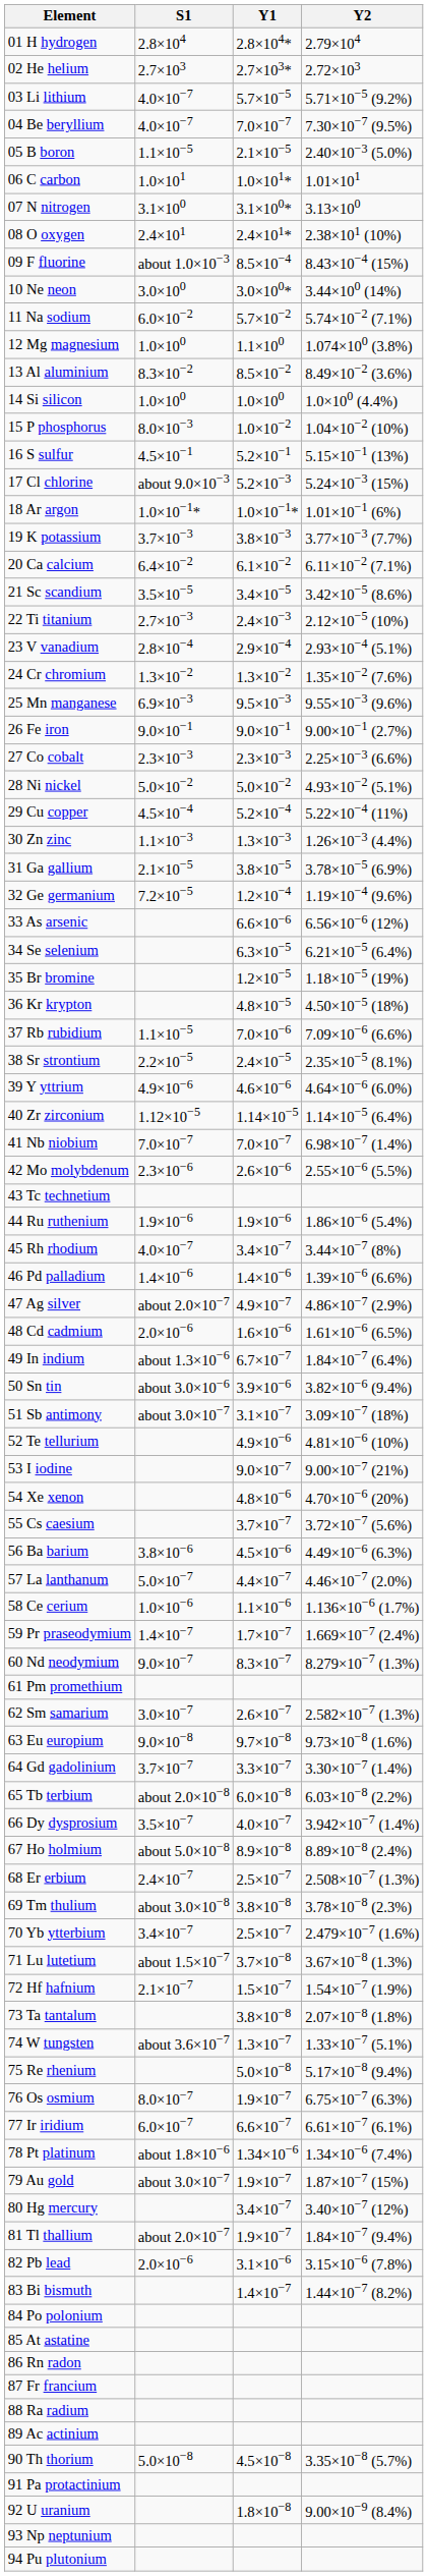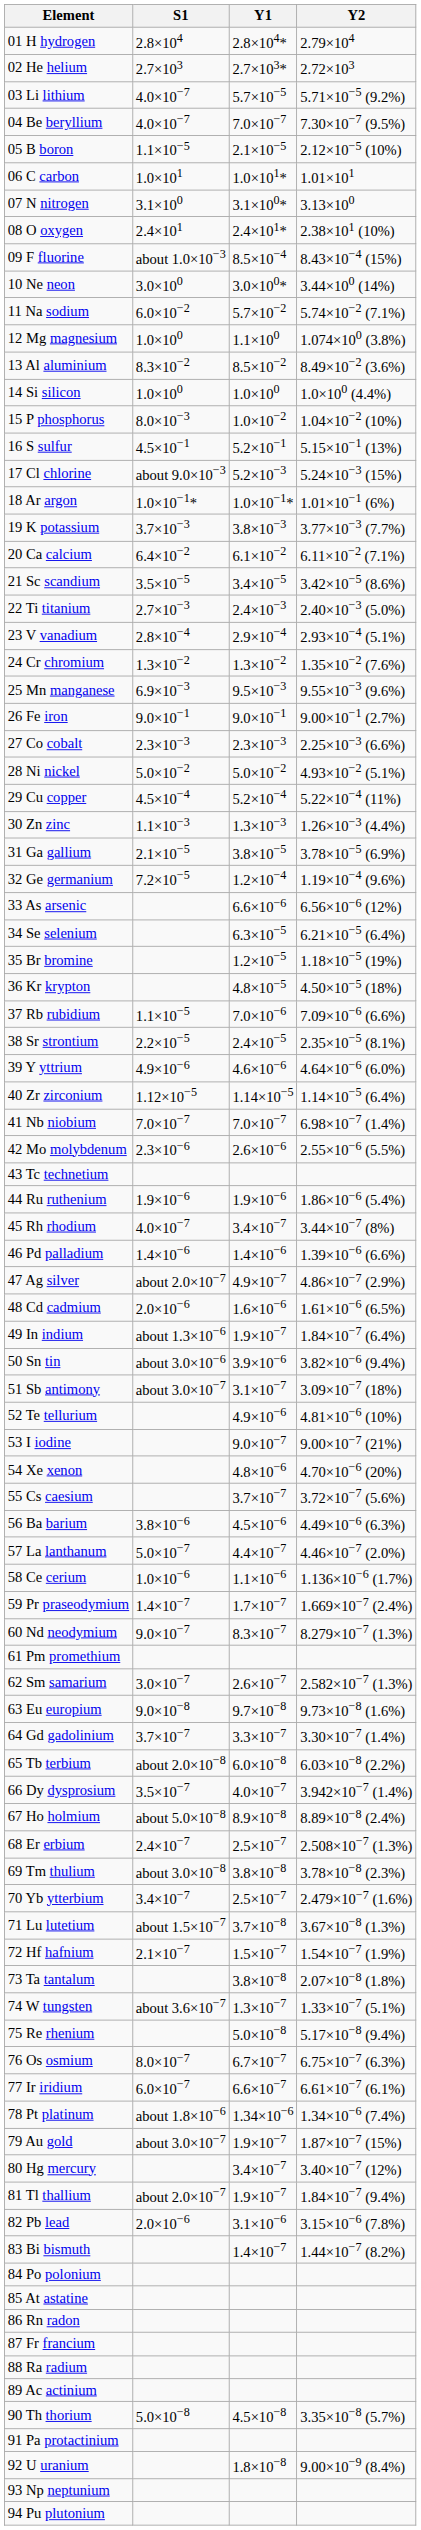 <table class="wikitable sortable" style="white-space:nowrap">
 <tr>
 <th>Element</th>
 <th data-sort-type="number">S1</th>
 <th data-sort-type="number">Y1</th>
 <th data-sort-type="number">Y2</th>
 </tr>
 <tr>
 <td> 01 H <a href='#'>hydrogen</a></td>
 <td>2.8×10<sup>4</sup></td>
 <td>2.8×10<sup>4</sup>*</td>
 <td>2.79×10<sup>4</sup></td>
 </tr>
 <tr>
 <td> 02 He <a href='#'>helium</a></td>
 <td>2.7×10<sup>3</sup></td>
 <td>2.7×10<sup>3</sup>*</td>
 <td>2.72×10<sup>3</sup></td>
 </tr>
 <tr>
 <td> 03 Li <a href='#'>lithium</a></td>
 <td>4.0×10<sup>−7</sup></td>
 <td>5.7×10<sup>−5</sup></td>
 <td>5.71×10<sup>−5</sup> (9.2%)</td>
 </tr>
 <tr>
 <td> 04 Be <a href='#'>beryllium</a></td>
 <td>4.0×10<sup>−7</sup></td>
 <td>7.0×10<sup>−7</sup></td>
 <td>7.30×10<sup>−7</sup> (9.5%)</td>
 </tr>
 <tr>
 <td> 05 B <a href='#'>boron</a></td>
 <td>1.1×10<sup>−5</sup></td>
 <td>2.1×10<sup>−5</sup></td>
-<td>2.40×10<sup>−3</sup> (5.0%)</td>
+<td>2.12×10<sup>−5</sup> (10%)</td>
 </tr>
 <tr>
 <td> 06 C <a href='#'>carbon</a></td>
 <td>1.0×10<sup>1</sup></td>
 <td>1.0×10<sup>1</sup>*</td>
 <td>1.01×10<sup>1</sup></td>
 </tr>
 <tr>
 <td> 07 N <a href='#'>nitrogen</a></td>
 <td>3.1×10<sup>0</sup></td>
 <td>3.1×10<sup>0</sup>*</td>
 <td>3.13×10<sup>0</sup></td>
 </tr>
 <tr>
 <td> 08 O <a href='#'>oxygen</a></td>
 <td>2.4×10<sup>1</sup></td>
 <td>2.4×10<sup>1</sup>*</td>
 <td>2.38×10<sup>1</sup> (10%)</td>
 </tr>
 <tr>
 <td> 09 F <a href='#'>fluorine</a></td>
 <td>about 1.0×10<sup>−3</sup></td>
 <td>8.5×10<sup>−4</sup></td>
 <td>8.43×10<sup>−4</sup> (15%)</td>
 </tr>
 <tr>
 <td> 10 Ne <a href='#'>neon</a></td>
 <td>3.0×10<sup>0</sup></td>
 <td>3.0×10<sup>0</sup>*</td>
 <td>3.44×10<sup>0</sup> (14%)</td>
 </tr>
 <tr>
 <td> 11 Na <a href='#'>sodium</a></td>
 <td>6.0×10<sup>−2</sup></td>
 <td>5.7×10<sup>−2</sup></td>
 <td>5.74×10<sup>−2</sup> (7.1%)</td>
 </tr>
 <tr>
 <td> 12 Mg <a href='#'>magnesium</a></td>
 <td>1.0×10<sup>0</sup></td>
 <td>1.1×10<sup>0</sup></td>
 <td>1.074×10<sup>0</sup> (3.8%)</td>
 </tr>
 <tr>
 <td> 13 Al <a href='#'>aluminium</a></td>
 <td>8.3×10<sup>−2</sup></td>
 <td>8.5×10<sup>−2</sup></td>
 <td>8.49×10<sup>−2</sup> (3.6%)</td>
 </tr>
 <tr>
 <td> 14 Si <a href='#'>silicon</a></td>
 <td>1.0×10<sup>0</sup></td>
 <td>1.0×10<sup>0</sup></td>
 <td>1.0×10<sup>0</sup> (4.4%)</td>
 </tr>
 <tr>
 <td> 15 P <a href='#'>phosphorus</a></td>
 <td>8.0×10<sup>−3</sup></td>
 <td>1.0×10<sup>−2</sup></td>
 <td>1.04×10<sup>−2</sup> (10%)</td>
 </tr>
 <tr>
 <td> 16 S <a href='#'>sulfur</a></td>
 <td>4.5×10<sup>−1</sup></td>
 <td>5.2×10<sup>−1</sup></td>
 <td>5.15×10<sup>−1</sup> (13%)</td>
 </tr>
 <tr>
 <td> 17 Cl <a href='#'>chlorine</a></td>
 <td>about 9.0×10<sup>−3</sup></td>
 <td>5.2×10<sup>−3</sup></td>
 <td>5.24×10<sup>−3</sup> (15%)</td>
 </tr>
 <tr>
 <td> 18 Ar <a href='#'>argon</a></td>
 <td>1.0×10<sup>−1</sup>*</td>
 <td>1.0×10<sup>−1</sup>*</td>
 <td>1.01×10<sup>−1</sup> (6%)</td>
 </tr>
 <tr>
 <td> 19 K <a href='#'>potassium</a></td>
 <td>3.7×10<sup>−3</sup></td>
 <td>3.8×10<sup>−3</sup></td>
 <td>3.77×10<sup>−3</sup> (7.7%)</td>
 </tr>
 <tr>
 <td> 20 Ca <a href='#'>calcium</a></td>
 <td>6.4×10<sup>−2</sup></td>
 <td>6.1×10<sup>−2</sup></td>
 <td>6.11×10<sup>−2</sup> (7.1%)</td>
 </tr>
 <tr>
 <td> 21 Sc <a href='#'>scandium</a></td>
 <td>3.5×10<sup>−5</sup></td>
 <td>3.4×10<sup>−5</sup></td>
 <td>3.42×10<sup>−5</sup> (8.6%)</td>
 </tr>
 <tr>
 <td> 22 Ti <a href='#'>titanium</a></td>
 <td>2.7×10<sup>−3</sup></td>
 <td>2.4×10<sup>−3</sup></td>
-<td>2.12×10<sup>−5</sup> (10%)</td>
+<td>2.40×10<sup>−3</sup> (5.0%)</td>
 </tr>
 <tr>
 <td> 23 V <a href='#'>vanadium</a></td>
 <td>2.8×10<sup>−4</sup></td>
 <td>2.9×10<sup>−4</sup></td>
 <td>2.93×10<sup>−4</sup> (5.1%)</td>
 </tr>
 <tr>
 <td> 24 Cr <a href='#'>chromium</a></td>
 <td>1.3×10<sup>−2</sup></td>
 <td>1.3×10<sup>−2</sup></td>
 <td>1.35×10<sup>−2</sup> (7.6%)</td>
 </tr>
 <tr>
 <td> 25 Mn <a href='#'>manganese</a></td>
 <td>6.9×10<sup>−3</sup></td>
 <td>9.5×10<sup>−3</sup></td>
 <td>9.55×10<sup>−3</sup> (9.6%)</td>
 </tr>
 <tr>
 <td> 26 Fe <a href='#'>iron</a></td>
 <td>9.0×10<sup>−1</sup></td>
 <td>9.0×10<sup>−1</sup></td>
 <td>9.00×10<sup>−1</sup> (2.7%)</td>
 </tr>
 <tr>
 <td> 27 Co <a href='#'>cobalt</a></td>
 <td>2.3×10<sup>−3</sup></td>
 <td>2.3×10<sup>−3</sup></td>
 <td>2.25×10<sup>−3</sup> (6.6%)</td>
 </tr>
 <tr>
 <td> 28 Ni <a href='#'>nickel</a></td>
 <td>5.0×10<sup>−2</sup></td>
 <td>5.0×10<sup>−2</sup></td>
 <td>4.93×10<sup>−2</sup> (5.1%)</td>
 </tr>
 <tr>
 <td> 29 Cu <a href='#'>copper</a></td>
 <td>4.5×10<sup>−4</sup></td>
 <td>5.2×10<sup>−4</sup></td>
 <td>5.22×10<sup>−4</sup> (11%)</td>
 </tr>
 <tr>
 <td> 30 Zn <a href='#'>zinc</a></td>
 <td>1.1×10<sup>−3</sup></td>
 <td>1.3×10<sup>−3</sup></td>
 <td>1.26×10<sup>−3</sup> (4.4%)</td>
 </tr>
 <tr>
 <td> 31 Ga <a href='#'>gallium</a></td>
 <td>2.1×10<sup>−5</sup></td>
 <td>3.8×10<sup>−5</sup></td>
 <td>3.78×10<sup>−5</sup> (6.9%)</td>
 </tr>
 <tr>
 <td> 32 Ge <a href='#'>germanium</a></td>
 <td>7.2×10<sup>−5</sup></td>
 <td>1.2×10<sup>−4</sup></td>
 <td>1.19×10<sup>−4</sup> (9.6%)</td>
 </tr>
 <tr>
 <td> 33 As <a href='#'>arsenic</a></td>
 <td></td>
 <td>6.6×10<sup>−6</sup></td>
 <td>6.56×10<sup>−6</sup> (12%)</td>
 </tr>
 <tr>
 <td> 34 Se <a href='#'>selenium</a></td>
 <td></td>
 <td>6.3×10<sup>−5</sup></td>
 <td>6.21×10<sup>−5</sup> (6.4%)</td>
 </tr>
 <tr>
 <td> 35 Br <a href='#'>bromine</a></td>
 <td></td>
 <td>1.2×10<sup>−5</sup></td>
 <td>1.18×10<sup>−5</sup> (19%)</td>
 </tr>
 <tr>
 <td> 36 Kr <a href='#'>krypton</a></td>
 <td></td>
 <td>4.8×10<sup>−5</sup></td>
 <td>4.50×10<sup>−5</sup> (18%)</td>
 </tr>
 <tr>
 <td> 37 Rb <a href='#'>rubidium</a></td>
 <td>1.1×10<sup>−5</sup></td>
 <td>7.0×10<sup>−6</sup></td>
 <td>7.09×10<sup>−6</sup> (6.6%)</td>
 </tr>
 <tr>
 <td> 38 Sr <a href='#'>strontium</a></td>
 <td>2.2×10<sup>−5</sup></td>
 <td>2.4×10<sup>−5</sup></td>
 <td>2.35×10<sup>−5</sup> (8.1%)</td>
 </tr>
 <tr>
 <td> 39 Y <a href='#'>yttrium</a></td>
 <td>4.9×10<sup>−6</sup></td>
 <td>4.6×10<sup>−6</sup></td>
 <td>4.64×10<sup>−6</sup> (6.0%)</td>
 </tr>
 <tr>
 <td> 40 Zr <a href='#'>zirconium</a></td>
 <td>1.12×10<sup>−5</sup></td>
 <td>1.14×10<sup>−5</sup></td>
 <td>1.14×10<sup>−5</sup> (6.4%)</td>
 </tr>
 <tr>
 <td> 41 Nb <a href='#'>niobium</a></td>
 <td>7.0×10<sup>−7</sup></td>
 <td>7.0×10<sup>−7</sup></td>
 <td>6.98×10<sup>−7</sup> (1.4%)</td>
 </tr>
 <tr>
 <td> 42 Mo <a href='#'>molybdenum</a></td>
 <td>2.3×10<sup>−6</sup></td>
 <td>2.6×10<sup>−6</sup></td>
 <td>2.55×10<sup>−6</sup> (5.5%)</td>
 </tr>
 <tr>
 <td> 43 Tc <a href='#'>technetium</a></td>
 <td></td>
 <td></td>
 <td></td>
 </tr>
 <tr>
 <td> 44 Ru <a href='#'>ruthenium</a></td>
 <td>1.9×10<sup>−6</sup></td>
 <td>1.9×10<sup>−6</sup></td>
 <td>1.86×10<sup>−6</sup> (5.4%)</td>
 </tr>
 <tr>
 <td> 45 Rh <a href='#'>rhodium</a></td>
 <td>4.0×10<sup>−7</sup></td>
 <td>3.4×10<sup>−7</sup></td>
 <td>3.44×10<sup>−7</sup> (8%)</td>
 </tr>
 <tr>
 <td> 46 Pd <a href='#'>palladium</a></td>
 <td>1.4×10<sup>−6</sup></td>
 <td>1.4×10<sup>−6</sup></td>
 <td>1.39×10<sup>−6</sup> (6.6%)</td>
 </tr>
 <tr>
 <td> 47 Ag <a href='#'>silver</a></td>
 <td>about 2.0×10<sup>−7</sup></td>
 <td>4.9×10<sup>−7</sup></td>
 <td>4.86×10<sup>−7</sup> (2.9%)</td>
 </tr>
 <tr>
 <td> 48 Cd <a href='#'>cadmium</a></td>
 <td>2.0×10<sup>−6</sup></td>
 <td>1.6×10<sup>−6</sup></td>
 <td>1.61×10<sup>−6</sup> (6.5%)</td>
 </tr>
 <tr>
 <td> 49 In <a href='#'>indium</a></td>
 <td>about 1.3×10<sup>−6</sup></td>
-<td>6.7×10<sup>−7</sup></td>
+<td>1.9×10<sup>−7</sup></td>
 <td>1.84×10<sup>−7</sup> (6.4%)</td>
 </tr>
 <tr>
 <td> 50 Sn <a href='#'>tin</a></td>
 <td>about 3.0×10<sup>−6</sup></td>
 <td>3.9×10<sup>−6</sup></td>
 <td>3.82×10<sup>−6</sup> (9.4%)</td>
 </tr>
 <tr>
 <td> 51 Sb <a href='#'>antimony</a></td>
 <td>about 3.0×10<sup>−7</sup></td>
 <td>3.1×10<sup>−7</sup></td>
 <td>3.09×10<sup>−7</sup> (18%)</td>
 </tr>
 <tr>
 <td> 52 Te <a href='#'>tellurium</a></td>
 <td></td>
 <td>4.9×10<sup>−6</sup></td>
 <td>4.81×10<sup>−6</sup> (10%)</td>
 </tr>
 <tr>
 <td> 53 I <a href='#'>iodine</a></td>
 <td></td>
 <td>9.0×10<sup>−7</sup></td>
 <td>9.00×10<sup>−7</sup> (21%)</td>
 </tr>
 <tr>
 <td> 54 Xe <a href='#'>xenon</a></td>
 <td></td>
 <td>4.8×10<sup>−6</sup></td>
 <td>4.70×10<sup>−6</sup> (20%)</td>
 </tr>
 <tr>
 <td> 55 Cs <a href='#'>caesium</a></td>
 <td></td>
 <td>3.7×10<sup>−7</sup></td>
 <td>3.72×10<sup>−7</sup> (5.6%)</td>
 </tr>
 <tr>
 <td> 56 Ba <a href='#'>barium</a></td>
 <td>3.8×10<sup>−6</sup></td>
 <td>4.5×10<sup>−6</sup></td>
 <td>4.49×10<sup>−6</sup> (6.3%)</td>
 </tr>
 <tr>
 <td> 57 La <a href='#'>lanthanum</a></td>
 <td>5.0×10<sup>−7</sup></td>
 <td>4.4×10<sup>−7</sup></td>
 <td>4.46×10<sup>−7</sup> (2.0%)</td>
 </tr>
 <tr>
 <td> 58 Ce <a href='#'>cerium</a></td>
 <td>1.0×10<sup>−6</sup></td>
 <td>1.1×10<sup>−6</sup></td>
 <td>1.136×10<sup>−6</sup> (1.7%)</td>
 </tr>
 <tr>
 <td> 59 Pr <a href='#'>praseodymium</a></td>
 <td>1.4×10<sup>−7</sup></td>
 <td>1.7×10<sup>−7</sup></td>
 <td>1.669×10<sup>−7</sup> (2.4%)</td>
 </tr>
 <tr>
 <td> 60 Nd <a href='#'>neodymium</a></td>
 <td>9.0×10<sup>−7</sup></td>
 <td>8.3×10<sup>−7</sup></td>
 <td>8.279×10<sup>−7</sup> (1.3%)</td>
 </tr>
 <tr>
 <td> 61 Pm <a href='#'>promethium</a></td>
 <td></td>
 <td></td>
 <td></td>
 </tr>
 <tr>
 <td> 62 Sm <a href='#'>samarium</a></td>
 <td>3.0×10<sup>−7</sup></td>
 <td>2.6×10<sup>−7</sup></td>
 <td>2.582×10<sup>−7</sup> (1.3%)</td>
 </tr>
 <tr>
 <td> 63 Eu <a href='#'>europium</a></td>
 <td>9.0×10<sup>−8</sup></td>
 <td>9.7×10<sup>−8</sup></td>
 <td>9.73×10<sup>−8</sup> (1.6%)</td>
 </tr>
 <tr>
 <td> 64 Gd <a href='#'>gadolinium</a></td>
 <td>3.7×10<sup>−7</sup></td>
 <td>3.3×10<sup>−7</sup></td>
 <td>3.30×10<sup>−7</sup> (1.4%)</td>
 </tr>
 <tr>
 <td> 65 Tb <a href='#'>terbium</a></td>
 <td>about 2.0×10<sup>−8</sup></td>
 <td>6.0×10<sup>−8</sup></td>
 <td>6.03×10<sup>−8</sup> (2.2%)</td>
 </tr>
 <tr>
 <td> 66 Dy <a href='#'>dysprosium</a></td>
 <td>3.5×10<sup>−7</sup></td>
 <td>4.0×10<sup>−7</sup></td>
 <td>3.942×10<sup>−7</sup> (1.4%)</td>
 </tr>
 <tr>
 <td> 67 Ho <a href='#'>holmium</a></td>
 <td>about 5.0×10<sup>−8</sup></td>
 <td>8.9×10<sup>−8</sup></td>
 <td>8.89×10<sup>−8</sup> (2.4%)</td>
 </tr>
 <tr>
 <td> 68 Er <a href='#'>erbium</a></td>
 <td>2.4×10<sup>−7</sup></td>
 <td>2.5×10<sup>−7</sup></td>
 <td>2.508×10<sup>−7</sup> (1.3%)</td>
 </tr>
 <tr>
 <td> 69 Tm <a href='#'>thulium</a></td>
 <td>about 3.0×10<sup>−8</sup></td>
 <td>3.8×10<sup>−8</sup></td>
 <td>3.78×10<sup>−8</sup> (2.3%)</td>
 </tr>
 <tr>
 <td> 70 Yb <a href='#'>ytterbium</a></td>
 <td>3.4×10<sup>−7</sup></td>
 <td>2.5×10<sup>−7</sup></td>
 <td>2.479×10<sup>−7</sup> (1.6%)</td>
 </tr>
 <tr>
 <td> 71 Lu <a href='#'>lutetium</a></td>
 <td>about 1.5×10<sup>−7</sup></td>
 <td>3.7×10<sup>−8</sup></td>
 <td>3.67×10<sup>−8</sup> (1.3%)</td>
 </tr>
 <tr>
 <td> 72 Hf <a href='#'>hafnium</a></td>
 <td>2.1×10<sup>−7</sup></td>
 <td>1.5×10<sup>−7</sup></td>
 <td>1.54×10<sup>−7</sup> (1.9%)</td>
 </tr>
 <tr>
 <td> 73 Ta <a href='#'>tantalum</a></td>
 <td></td>
 <td>3.8×10<sup>−8</sup></td>
 <td>2.07×10<sup>−8</sup> (1.8%)</td>
 </tr>
 <tr>
 <td> 74 W <a href='#'>tungsten</a></td>
 <td>about 3.6×10<sup>−7</sup></td>
 <td>1.3×10<sup>−7</sup></td>
 <td>1.33×10<sup>−7</sup> (5.1%)</td>
 </tr>
 <tr>
 <td> 75 Re <a href='#'>rhenium</a></td>
 <td></td>
 <td>5.0×10<sup>−8</sup></td>
 <td>5.17×10<sup>−8</sup> (9.4%)</td>
 </tr>
 <tr>
 <td> 76 Os <a href='#'>osmium</a></td>
 <td>8.0×10<sup>−7</sup></td>
-<td>1.9×10<sup>−7</sup></td>
+<td>6.7×10<sup>−7</sup></td>
 <td>6.75×10<sup>−7</sup> (6.3%)</td>
 </tr>
 <tr>
 <td> 77 Ir <a href='#'>iridium</a></td>
 <td>6.0×10<sup>−7</sup></td>
 <td>6.6×10<sup>−7</sup></td>
 <td>6.61×10<sup>−7</sup> (6.1%)</td>
 </tr>
 <tr>
 <td> 78 Pt <a href='#'>platinum</a></td>
 <td>about 1.8×10<sup>−6</sup></td>
 <td>1.34×10<sup>−6</sup></td>
 <td>1.34×10<sup>−6</sup> (7.4%)</td>
 </tr>
 <tr>
 <td> 79 Au <a href='#'>gold</a></td>
 <td>about 3.0×10<sup>−7</sup></td>
 <td>1.9×10<sup>−7</sup></td>
 <td>1.87×10<sup>−7</sup> (15%)</td>
 </tr>
 <tr>
 <td> 80 Hg <a href='#'>mercury</a></td>
 <td></td>
 <td>3.4×10<sup>−7</sup></td>
 <td>3.40×10<sup>−7</sup> (12%)</td>
 </tr>
 <tr>
 <td> 81 Tl <a href='#'>thallium</a></td>
 <td>about 2.0×10<sup>−7</sup></td>
 <td>1.9×10<sup>−7</sup></td>
 <td>1.84×10<sup>−7</sup> (9.4%)</td>
 </tr>
 <tr>
 <td> 82 Pb <a href='#'>lead</a></td>
 <td>2.0×10<sup>−6</sup></td>
 <td>3.1×10<sup>−6</sup></td>
 <td>3.15×10<sup>−6</sup> (7.8%)</td>
 </tr>
 <tr>
 <td> 83 Bi <a href='#'>bismuth</a></td>
 <td></td>
 <td>1.4×10<sup>−7</sup></td>
 <td>1.44×10<sup>−7</sup> (8.2%)</td>
 </tr>
 <tr>
 <td> 84 Po <a href='#'>polonium</a></td>
 <td></td>
 <td></td>
 <td></td>
 </tr>
 <tr>
 <td> 85 At <a href='#'>astatine</a></td>
 <td></td>
 <td></td>
 <td></td>
 </tr>
 <tr>
 <td> 86 Rn <a href='#'>radon</a></td>
 <td></td>
 <td></td>
 <td></td>
 </tr>
 <tr>
 <td> 87 Fr <a href='#'>francium</a></td>
 <td></td>
 <td></td>
 <td></td>
 </tr>
 <tr>
 <td> 88 Ra <a href='#'>radium</a></td>
 <td></td>
 <td></td>
 <td></td>
 </tr>
 <tr>
 <td> 89 Ac <a href='#'>actinium</a></td>
 <td></td>
 <td></td>
 <td></td>
 </tr>
 <tr>
 <td> 90 Th <a href='#'>thorium</a></td>
 <td>5.0×10<sup>−8</sup></td>
 <td>4.5×10<sup>−8</sup></td>
 <td>3.35×10<sup>−8</sup> (5.7%)</td>
 </tr>
 <tr>
 <td> 91 Pa <a href='#'>protactinium</a></td>
 <td></td>
 <td></td>
 <td></td>
 </tr>
 <tr>
 <td> 92 U <a href='#'>uranium</a></td>
 <td></td>
 <td>1.8×10<sup>−8</sup></td>
 <td>9.00×10<sup>−9</sup> (8.4%)</td>
 </tr>
 <tr>
 <td> 93 Np <a href='#'>neptunium</a></td>
 <td></td>
 <td></td>
 <td></td>
 </tr>
 <tr>
 <td> 94 Pu <a href='#'>plutonium</a></td>
 <td></td>
 <td></td>
 <td></td>
 </tr>
 </table>
